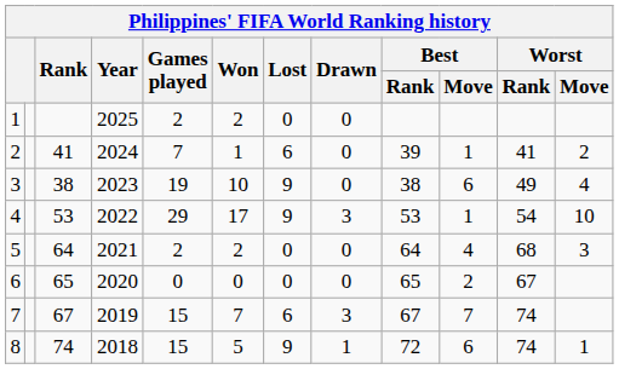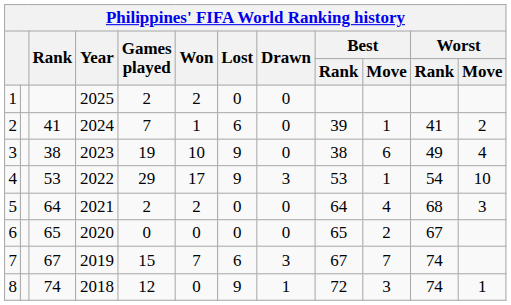 <table class="wikitable sortable" style="text-align:center;">
 <tr>
 <th colspan=12><a href='#'>Philippines' FIFA World Ranking history</a></th>
 </tr>
 <tr>
 <th rowspan=2 colspan=2></th>
 <th rowspan=2>Rank</th>
 <th rowspan=2>Year</th>
 <th rowspan=2>Games<br>played</th>
 <th rowspan=2>Won</th>
 <th rowspan=2>Lost</th>
 <th rowspan=2>Drawn</th>
 <th colspan=2>Best</th>
 <th colspan=2>Worst</th>
 </tr>
 <tr>
 <th>Rank</th>
 <th>Move</th>
 <th>Rank</th>
 <th>Move</th>
 </tr>
 <tr>
 <td>1</td>
 <td></td>
 <td></td>
 <td>2025</td>
 <td>2</td>
 <td>2</td>
 <td>0</td>
 <td>0</td>
 <td></td>
 <td></td>
 <td></td>
 <td></td>
 </tr>
 <tr>
 <td>2</td>
 <td></td>
 <td>41</td>
 <td>2024</td>
 <td>7</td>
 <td>1</td>
 <td>6</td>
 <td>0</td>
 <td>39</td>
 <td> 1</td>
 <td>41</td>
 <td> 2</td>
 </tr>
 <tr>
 <td>3</td>
 <td></td>
 <td>38</td>
 <td>2023</td>
 <td>19</td>
 <td>10</td>
 <td>9</td>
 <td>0</td>
 <td>38</td>
 <td align=center> 6</td>
 <td>49</td>
 <td align=center> 4</td>
 </tr>
 <tr>
 <td>4</td>
 <td></td>
 <td>53</td>
 <td>2022</td>
 <td>29</td>
 <td>17</td>
 <td>9</td>
 <td>3</td>
 <td>53</td>
 <td align=center> 1</td>
 <td>54</td>
 <td align=center> 10</td>
 </tr>
 <tr>
 <td>5</td>
 <td></td>
 <td>64</td>
 <td>2021</td>
 <td>2</td>
 <td>2</td>
 <td>0</td>
 <td>0</td>
 <td>64</td>
 <td> 4</td>
 <td>68</td>
 <td align=center> 3</td>
 </tr>
 <tr>
 <td>6</td>
 <td></td>
 <td>65</td>
 <td>2020</td>
 <td>0</td>
 <td>0</td>
 <td>0</td>
 <td>0</td>
 <td>65</td>
 <td align=center> 2</td>
 <td>67</td>
 <td align=center></td>
 </tr>
 <tr>
 <td>7</td>
 <td></td>
 <td>67</td>
 <td>2019</td>
 <td>15</td>
 <td>7</td>
 <td>6</td>
 <td>3</td>
 <td>67</td>
 <td align=center> 7</td>
 <td>74</td>
 <td align=center></td>
 </tr>
 <tr>
 <td>8</td>
 <td></td>
 <td>74</td>
 <td>2018</td>
-<td>15</td>
-<td>5</td>
+<td>12</td>
+<td>0</td>
 <td>9</td>
 <td>1</td>
 <td>72</td>
-<td align=center> 6</td>
+<td align=center> 3</td>
 <td>74</td>
 <td align=center> 1</td>
 </tr>
 </table>
